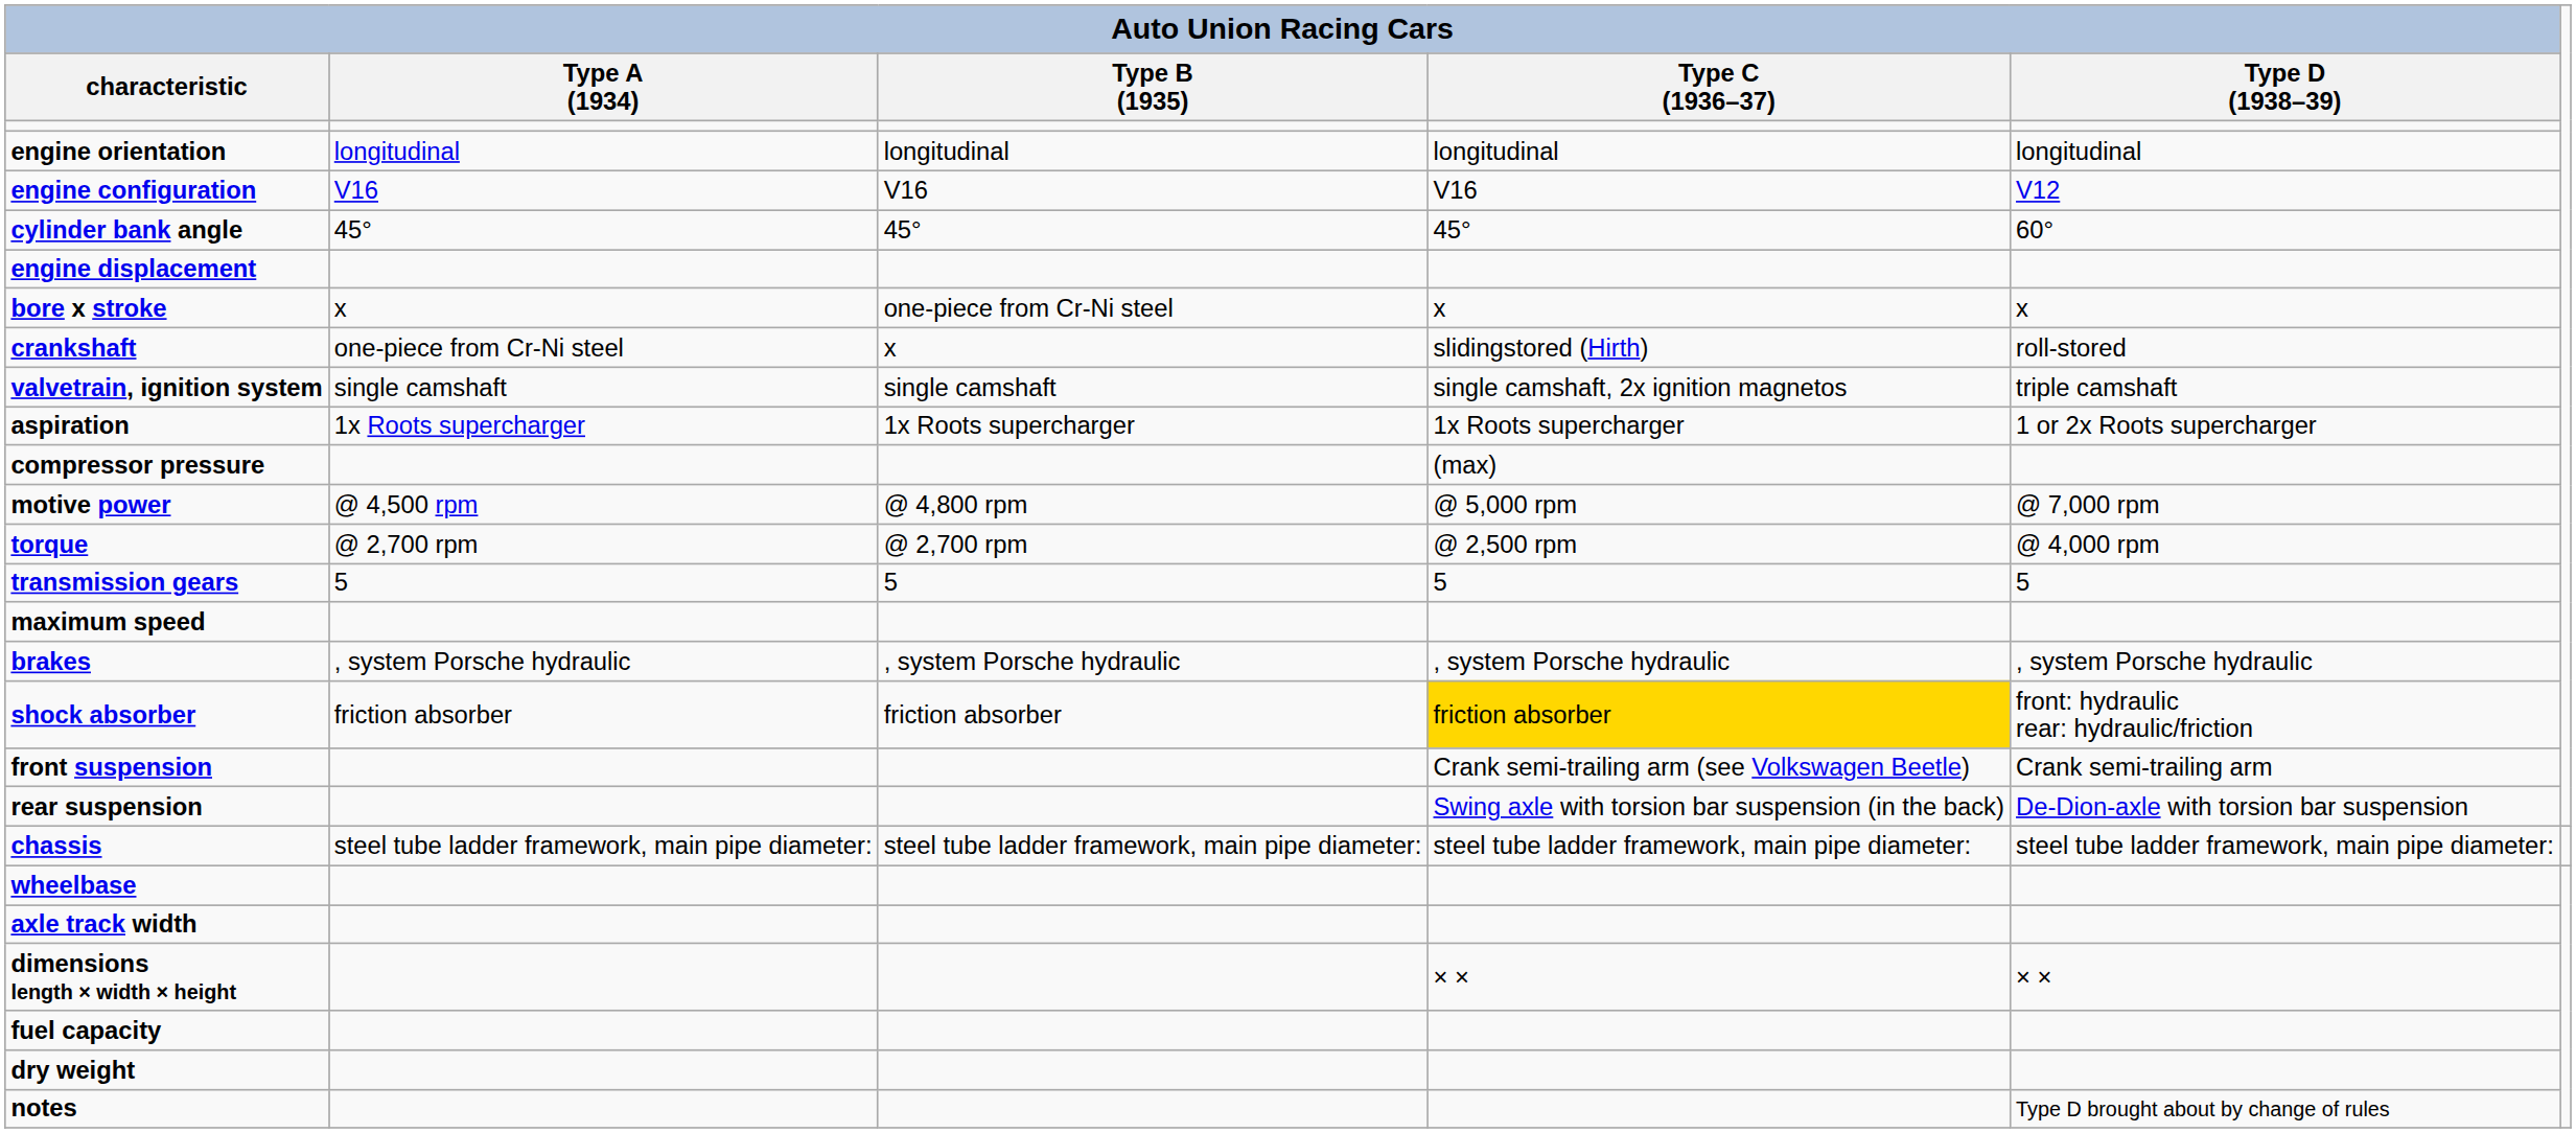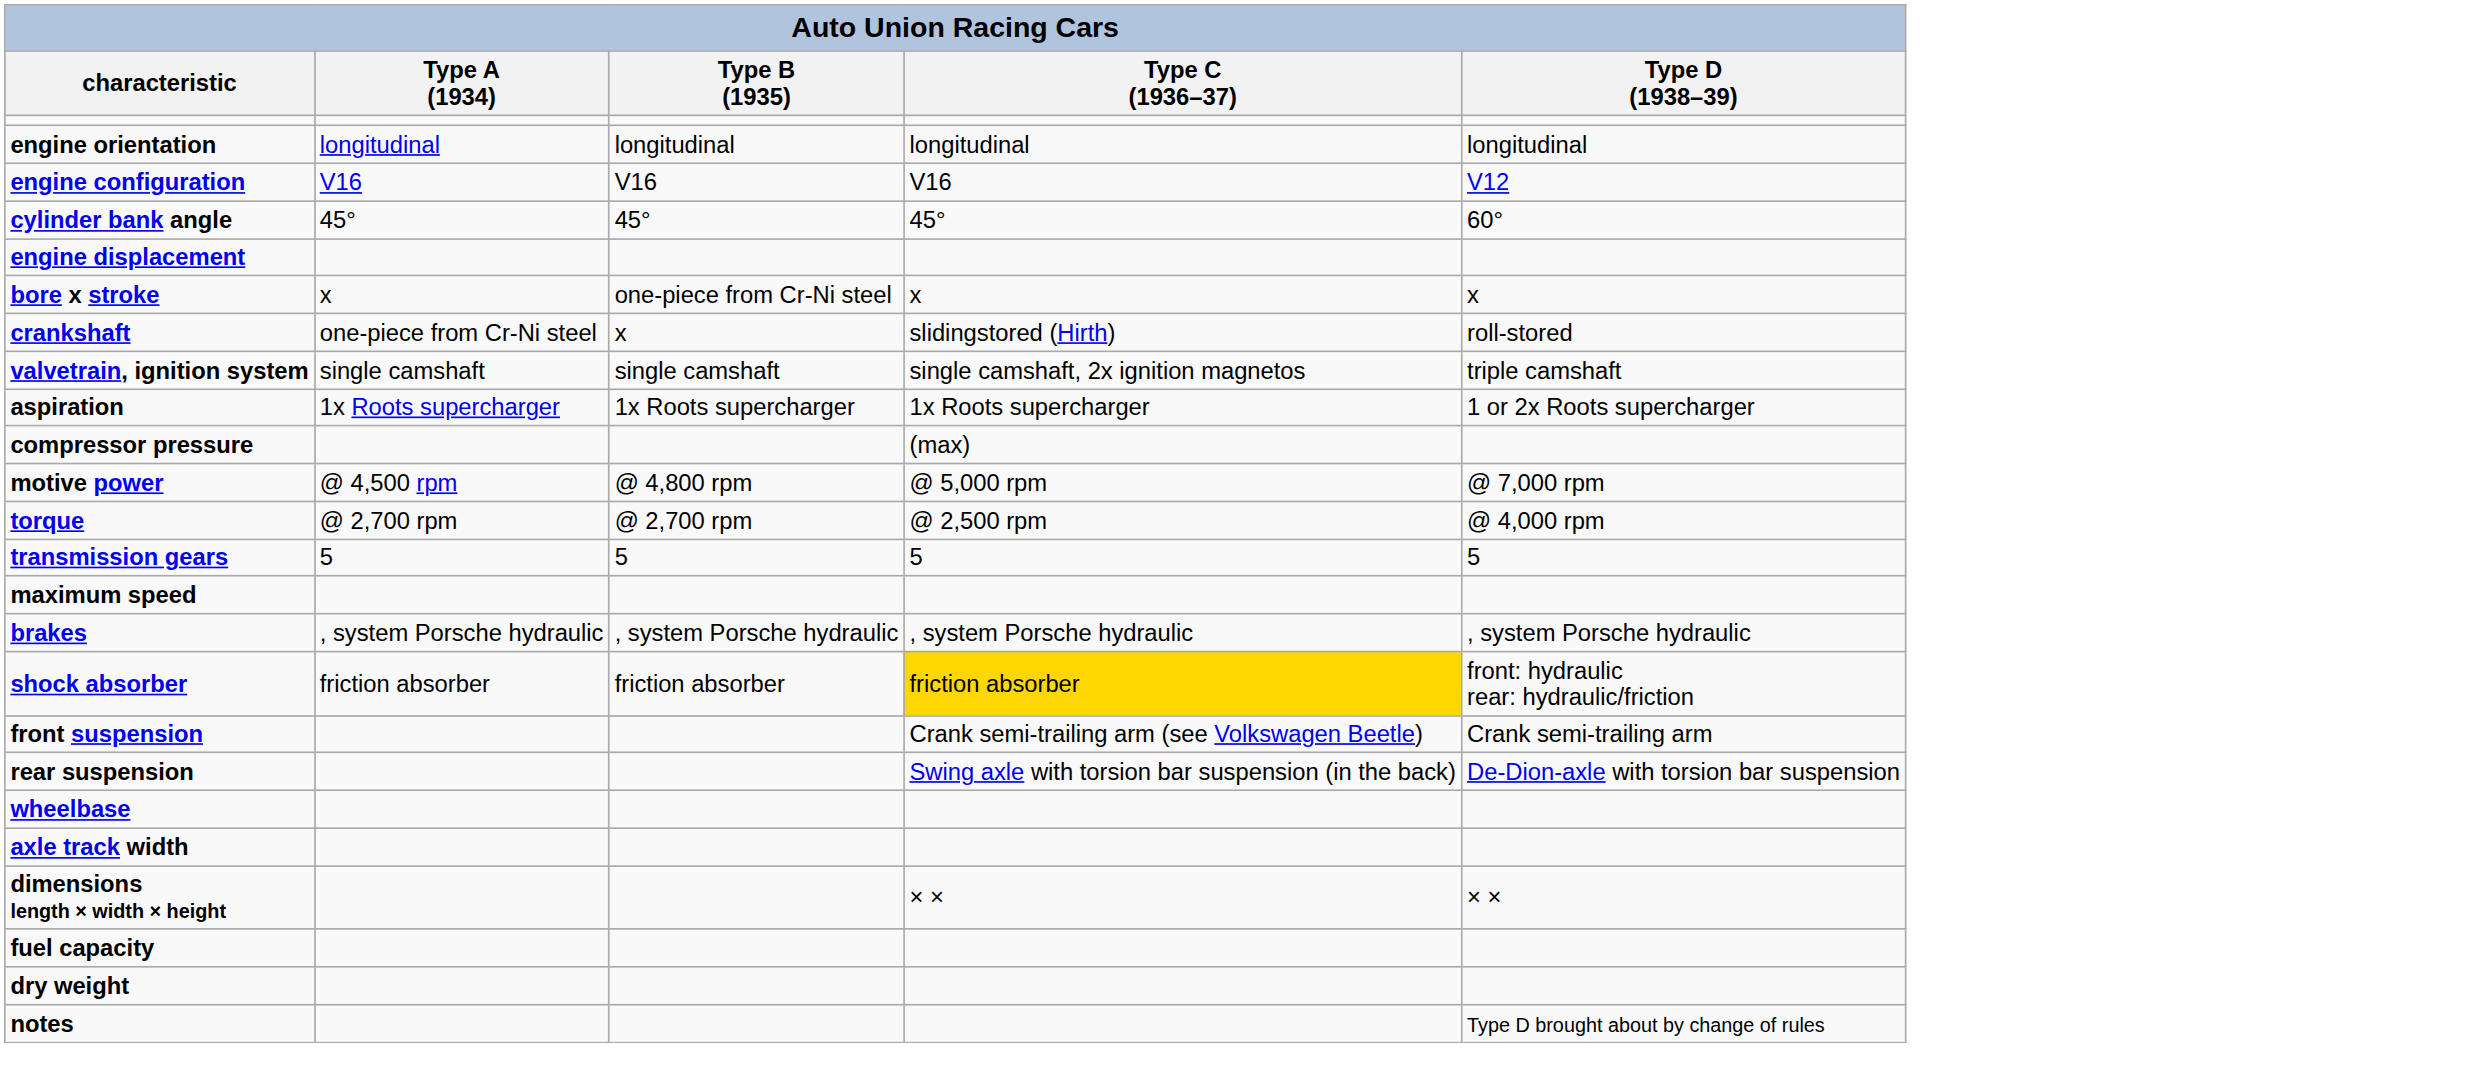 <table class="wikitable" style="margin:1em 1em 1em 1em 0; font-size:90%;">
 <tr style="background:#ccc; text-align:center;">
 <th colspan=5 style="background: LightSteelBlue;"><big><strong>Auto Union Racing Cars</strong></big></th>
 </tr>
 <tr style="background:#ccc; text-align:center;">
 <th>characteristic</th>
 <th>Type A<br>(1934)</th>
 <th>Type B<br>(1935)</th>
 <th>Type C<br>(1936–37)</th>
 <th>Type D<br>(1938–39)</th>
 </tr>
 <tr>
 <td></td>
 <td></td>
 <td></td>
 <td></td>
 <td></td>
 </tr>
 <tr>
 <td><strong>engine orientation</strong></td>
 <td><a href='#'>longitudinal</a></td>
 <td>longitudinal</td>
 <td>longitudinal</td>
 <td>longitudinal</td>
 </tr>
 <tr>
 <td><strong><a href='#'>engine configuration</a></strong></td>
 <td><a href='#'>V16</a></td>
 <td>V16</td>
 <td>V16</td>
 <td><a href='#'>V12</a></td>
 </tr>
 <tr>
 <td><strong><a href='#'>cylinder bank</a> angle</strong></td>
 <td>45°</td>
 <td>45°</td>
 <td>45°</td>
 <td>60°</td>
 </tr>
 <tr>
 <td><strong><a href='#'>engine displacement</a></strong></td>
 <td></td>
 <td></td>
 <td></td>
 <td></td>
 </tr>
 <tr>
 <td><strong><a href='#'>bore</a> x <a href='#'>stroke</a></strong></td>
 <td> x </td>
 <td>one-piece from Cr-Ni steel</td>
 <td> x </td>
 <td> x </td>
 </tr>
 <tr>
 <td><strong><a href='#'>crankshaft</a></strong></td>
 <td>one-piece from Cr-Ni steel</td>
 <td> x </td>
 <td>slidingstored (<a href='#'>Hirth</a>)</td>
 <td>roll-stored</td>
 </tr>
 <tr>
 <td><strong><a href='#'>valvetrain</a>, ignition system</strong></td>
 <td>single camshaft</td>
 <td>single camshaft</td>
 <td>single camshaft, 2x ignition magnetos</td>
 <td>triple camshaft</td>
 </tr>
 <tr>
 <td><strong>aspiration</strong></td>
 <td>1x <a href='#'>Roots supercharger</a></td>
 <td>1x Roots supercharger</td>
 <td>1x Roots supercharger</td>
 <td>1 or 2x Roots supercharger</td>
 </tr>
 <tr>
 <td><strong>compressor pressure</strong></td>
 <td></td>
 <td></td>
 <td> (max)</td>
 <td></td>
 </tr>
 <tr>
 <td><strong>motive <a href='#'>power</a></strong></td>
 <td> @ 4,500 <a href='#'>rpm</a></td>
 <td> @ 4,800 rpm</td>
 <td> @ 5,000 rpm</td>
 <td> @ 7,000 rpm</td>
 </tr>
 <tr>
 <td><strong><a href='#'>torque</a></strong></td>
 <td> @ 2,700 rpm</td>
 <td> @ 2,700 rpm</td>
 <td> @ 2,500 rpm</td>
 <td> @ 4,000 rpm</td>
 </tr>
 <tr>
 <td><strong><a href='#'>transmission gears</a></strong></td>
 <td>5</td>
 <td>5</td>
 <td>5</td>
 <td>5</td>
 </tr>
 <tr>
 <td><strong>maximum speed</strong></td>
 <td></td>
 <td></td>
 <td></td>
 <td></td>
 </tr>
 <tr>
 <td><strong><a href='#'>brakes</a></strong></td>
 <td>, system Porsche hydraulic</td>
 <td>, system Porsche hydraulic</td>
 <td>, system Porsche hydraulic</td>
 <td>, system Porsche hydraulic</td>
 </tr>
 <tr>
 <td><strong><a href='#'>shock absorber</a></strong></td>
 <td>friction absorber</td>
 <td>friction absorber</td>
 <td style="background: gold;">friction absorber</td>
 <td>front: hydraulic<br>rear: hydraulic/friction</td>
 </tr>
 <tr>
 <td><strong>front <a href='#'>suspension</a></strong></td>
 <td></td>
 <td></td>
 <td>Crank semi-trailing arm (see <a href='#'>Volkswagen Beetle</a>)</td>
 <td>Crank semi-trailing arm</td>
 </tr>
 <tr>
 <td><strong>rear suspension</strong></td>
 <td></td>
 <td></td>
 <td><a href='#'>Swing axle</a> with torsion bar suspension (in the back)</td>
 <td><a href='#'>De-Dion-axle</a> with torsion bar suspension</td>
 </tr>
 <tr>
-<td><strong><a href='#'>chassis</a></strong></td>
-<td>steel tube ladder framework, main pipe diameter: </td>
-<td>steel tube ladder framework, main pipe diameter: </td>
-<td>steel tube ladder framework, main pipe diameter: </td>
-<td>steel tube ladder framework, main pipe diameter: </td>
-<td></td>
-</tr>
-<tr>
 <td><strong><a href='#'>wheelbase</a></strong></td>
 <td></td>
 <td></td>
 <td></td>
 <td></td>
 </tr>
 <tr>
 <td><strong><a href='#'>axle track</a> width</strong></td>
 <td></td>
 <td></td>
 <td></td>
 <td></td>
 </tr>
 <tr>
 <td><strong>dimensions<br><small>length × width × height</small></strong></td>
 <td></td>
 <td></td>
 <td> ×  × </td>
 <td> ×  × </td>
 </tr>
 <tr>
 <td><strong>fuel capacity</strong></td>
 <td></td>
 <td></td>
 <td></td>
 <td></td>
 </tr>
 <tr>
 <td><strong>dry weight</strong></td>
 <td></td>
 <td></td>
 <td></td>
 <td></td>
 </tr>
 <tr>
 <td><strong>notes</strong></td>
 <td></td>
 <td></td>
 <td></td>
 <td><small>Type D brought about by change of rules</small></td>
 </tr>
 </table>
